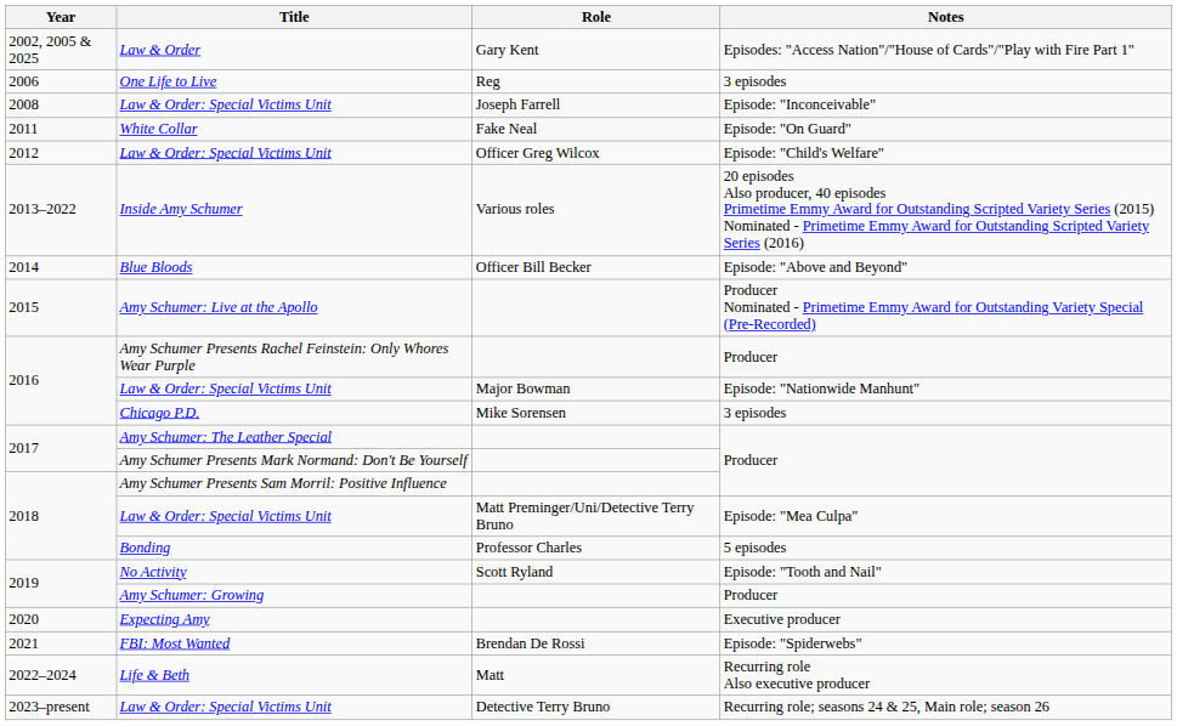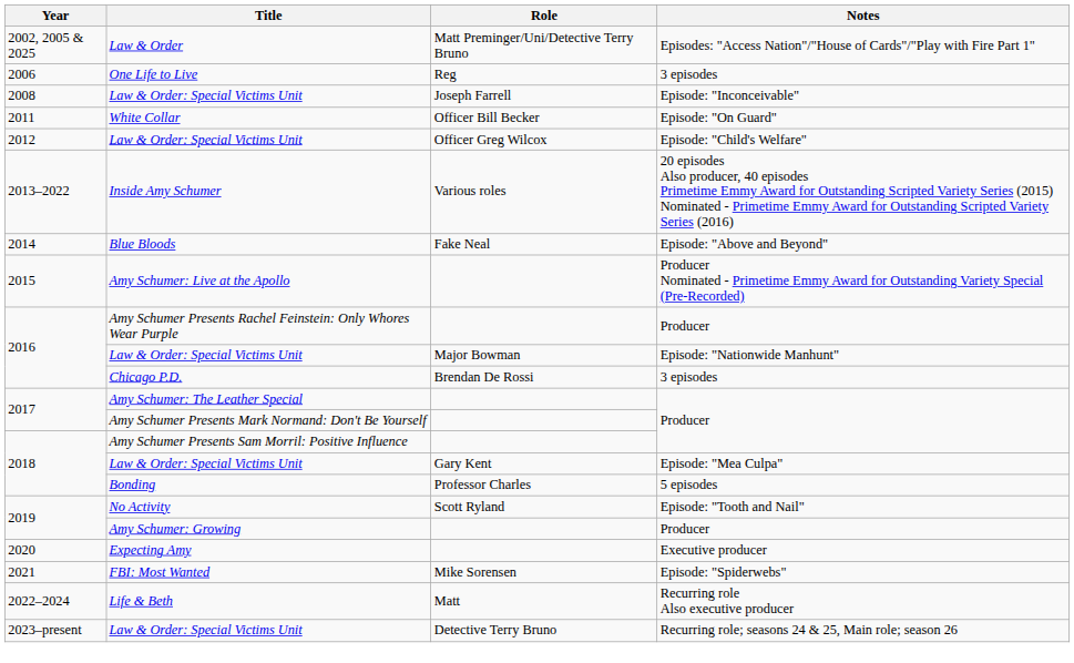 <table class="wikitable sortable">
 <tr>
 <th>Year</th>
 <th>Title</th>
 <th>Role</th>
 <th class="unsortable">Notes</th>
 </tr>
 <tr>
 <td>2002, 2005 & 2025</td>
 <td><em><a href='#'>Law & Order</a></em></td>
-<td>Gary Kent</td>
+<td>Matt Preminger/Uni/Detective Terry Bruno</td>
 <td>Episodes: "Access Nation"/"House of Cards"/"Play with Fire Part 1"</td>
 </tr>
 <tr>
 <td>2006</td>
 <td><em><a href='#'>One Life to Live</a></em></td>
 <td>Reg</td>
 <td>3 episodes</td>
 </tr>
 <tr>
 <td>2008</td>
 <td><em><a href='#'>Law & Order: Special Victims Unit</a></em></td>
 <td>Joseph Farrell</td>
 <td>Episode: "Inconceivable"</td>
 </tr>
 <tr>
 <td>2011</td>
 <td><em><a href='#'>White Collar</a></em></td>
-<td>Fake Neal</td>
+<td>Officer Bill Becker</td>
 <td>Episode: "On Guard"</td>
 </tr>
 <tr>
 <td>2012</td>
 <td><em><a href='#'>Law & Order: Special Victims Unit</a></em></td>
 <td>Officer Greg Wilcox</td>
 <td>Episode: "Child's Welfare"</td>
 </tr>
 <tr>
 <td>2013–2022</td>
 <td><em><a href='#'>Inside Amy Schumer</a></em></td>
 <td>Various roles</td>
 <td>20 episodes<br>Also producer, 40 episodes<br><a href='#'>Primetime Emmy Award for Outstanding Scripted Variety Series</a> (2015)<br>Nominated  - <a href='#'>Primetime Emmy Award for Outstanding Scripted Variety Series</a> (2016)</td>
 </tr>
 <tr>
 <td>2014</td>
 <td><em><a href='#'>Blue Bloods</a></em></td>
-<td>Officer Bill Becker</td>
+<td>Fake Neal</td>
 <td>Episode: "Above and Beyond"</td>
 </tr>
 <tr>
 <td>2015</td>
 <td><em><a href='#'>Amy Schumer: Live at the Apollo</a></em></td>
 <td></td>
 <td>Producer<br>Nominated - <a href='#'>Primetime Emmy Award for Outstanding Variety Special (Pre-Recorded)</a></td>
 </tr>
 <tr>
 <td rowspan=3>2016</td>
 <td><em>Amy Schumer Presents Rachel Feinstein: Only Whores Wear Purple</em></td>
 <td></td>
 <td>Producer</td>
 </tr>
 <tr>
 <td><em><a href='#'>Law & Order: Special Victims Unit</a></em></td>
 <td>Major Bowman</td>
 <td>Episode: "Nationwide Manhunt"</td>
 </tr>
 <tr>
 <td><em><a href='#'>Chicago P.D.</a></em></td>
-<td>Mike Sorensen</td>
+<td>Brendan De Rossi</td>
 <td>3 episodes</td>
 </tr>
 <tr>
 <td rowspan=2>2017</td>
 <td><em><a href='#'>Amy Schumer: The Leather Special</a></em></td>
 <td></td>
 <td rowspan=3>Producer</td>
 </tr>
 <tr>
 <td><em>Amy Schumer Presents Mark Normand: Don't Be Yourself</em></td>
 <td></td>
 </tr>
 <tr>
 <td rowspan=3>2018</td>
 <td><em>Amy Schumer Presents Sam Morril: Positive Influence</em></td>
 <td></td>
 </tr>
 <tr>
 <td><em><a href='#'>Law & Order: Special Victims Unit</a></em></td>
-<td>Matt Preminger/Uni/Detective Terry Bruno</td>
+<td>Gary Kent</td>
 <td>Episode: "Mea Culpa"</td>
 </tr>
 <tr>
 <td><em><a href='#'>Bonding</a></em></td>
 <td>Professor Charles</td>
 <td>5 episodes</td>
 </tr>
 <tr>
 <td rowspan=2>2019</td>
 <td><em><a href='#'>No Activity</a></em></td>
 <td>Scott Ryland</td>
 <td>Episode: "Tooth and Nail"</td>
 </tr>
 <tr>
 <td><em><a href='#'>Amy Schumer: Growing</a></em></td>
 <td></td>
 <td>Producer</td>
 </tr>
 <tr>
 <td>2020</td>
 <td><em><a href='#'>Expecting Amy</a></em></td>
 <td></td>
 <td>Executive producer</td>
 </tr>
 <tr>
 <td>2021</td>
 <td><em><a href='#'>FBI: Most Wanted</a></em></td>
-<td>Brendan De Rossi</td>
+<td>Mike Sorensen</td>
 <td>Episode: "Spiderwebs"</td>
 </tr>
 <tr>
 <td>2022–2024</td>
 <td><em><a href='#'>Life & Beth</a></em></td>
 <td>Matt</td>
 <td>Recurring role<br>Also executive producer</td>
 </tr>
 <tr>
 <td>2023–present</td>
 <td><em><a href='#'>Law & Order: Special Victims Unit</a></em></td>
 <td>Detective Terry Bruno</td>
 <td>Recurring role; seasons 24 & 25, Main role; season 26</td>
 </tr>
 </table>
